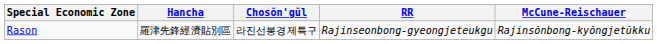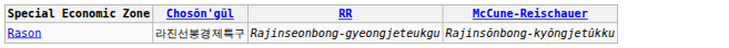 <table class="wikitable">
 <tr>
 <th>Special Economic Zone</th>
-<th><a href='#'>Hancha</a></th>
 <th><a href='#'>Chosŏn'gŭl</a></th>
 <th><a href='#'>RR</a></th>
 <th><a href='#'>McCune-Reischauer</a></th>
 </tr>
 <tr>
 <td><a href='#'>Rason</a></td>
-<td>羅津先鋒經濟貼別區</td>
 <td>라진선봉경제특구</td>
 <td><em>Rajinseonbong-gyeongjeteukgu</em></td>
 <td><em>Rajinsŏnbong-kyŏngjetŭkku</em></td>
 </tr>
 </table>
